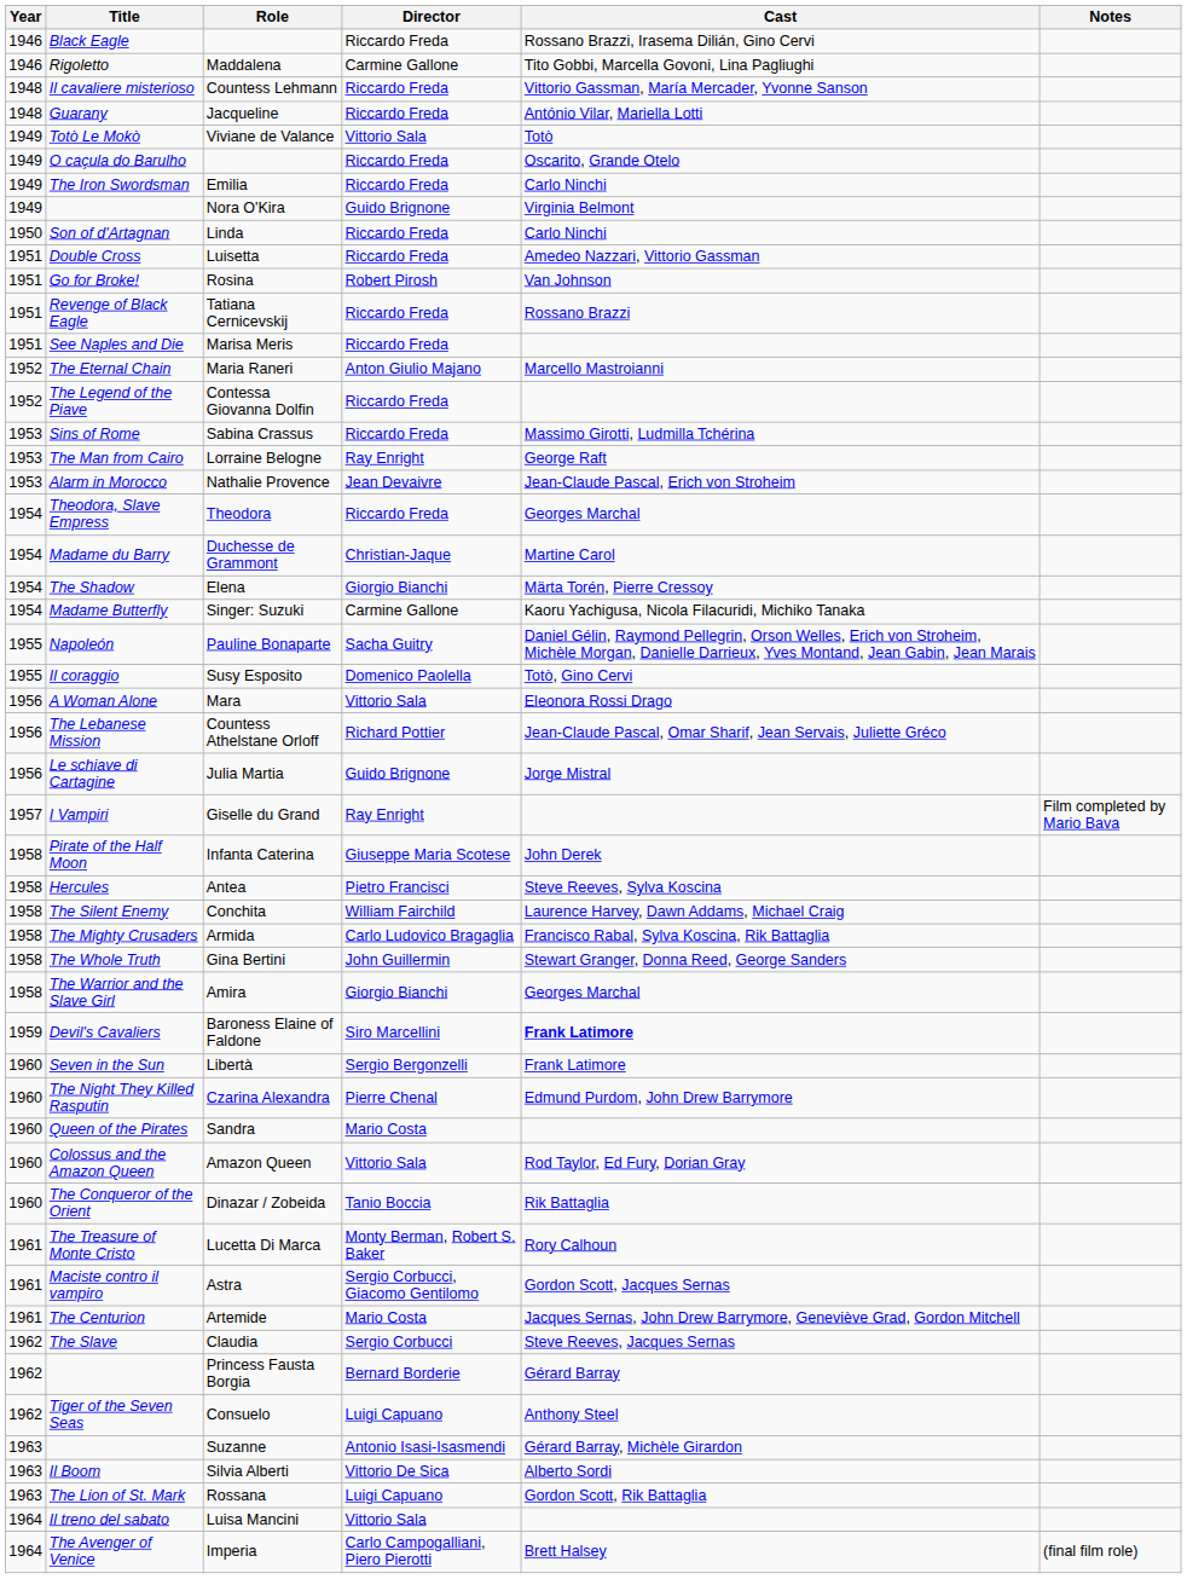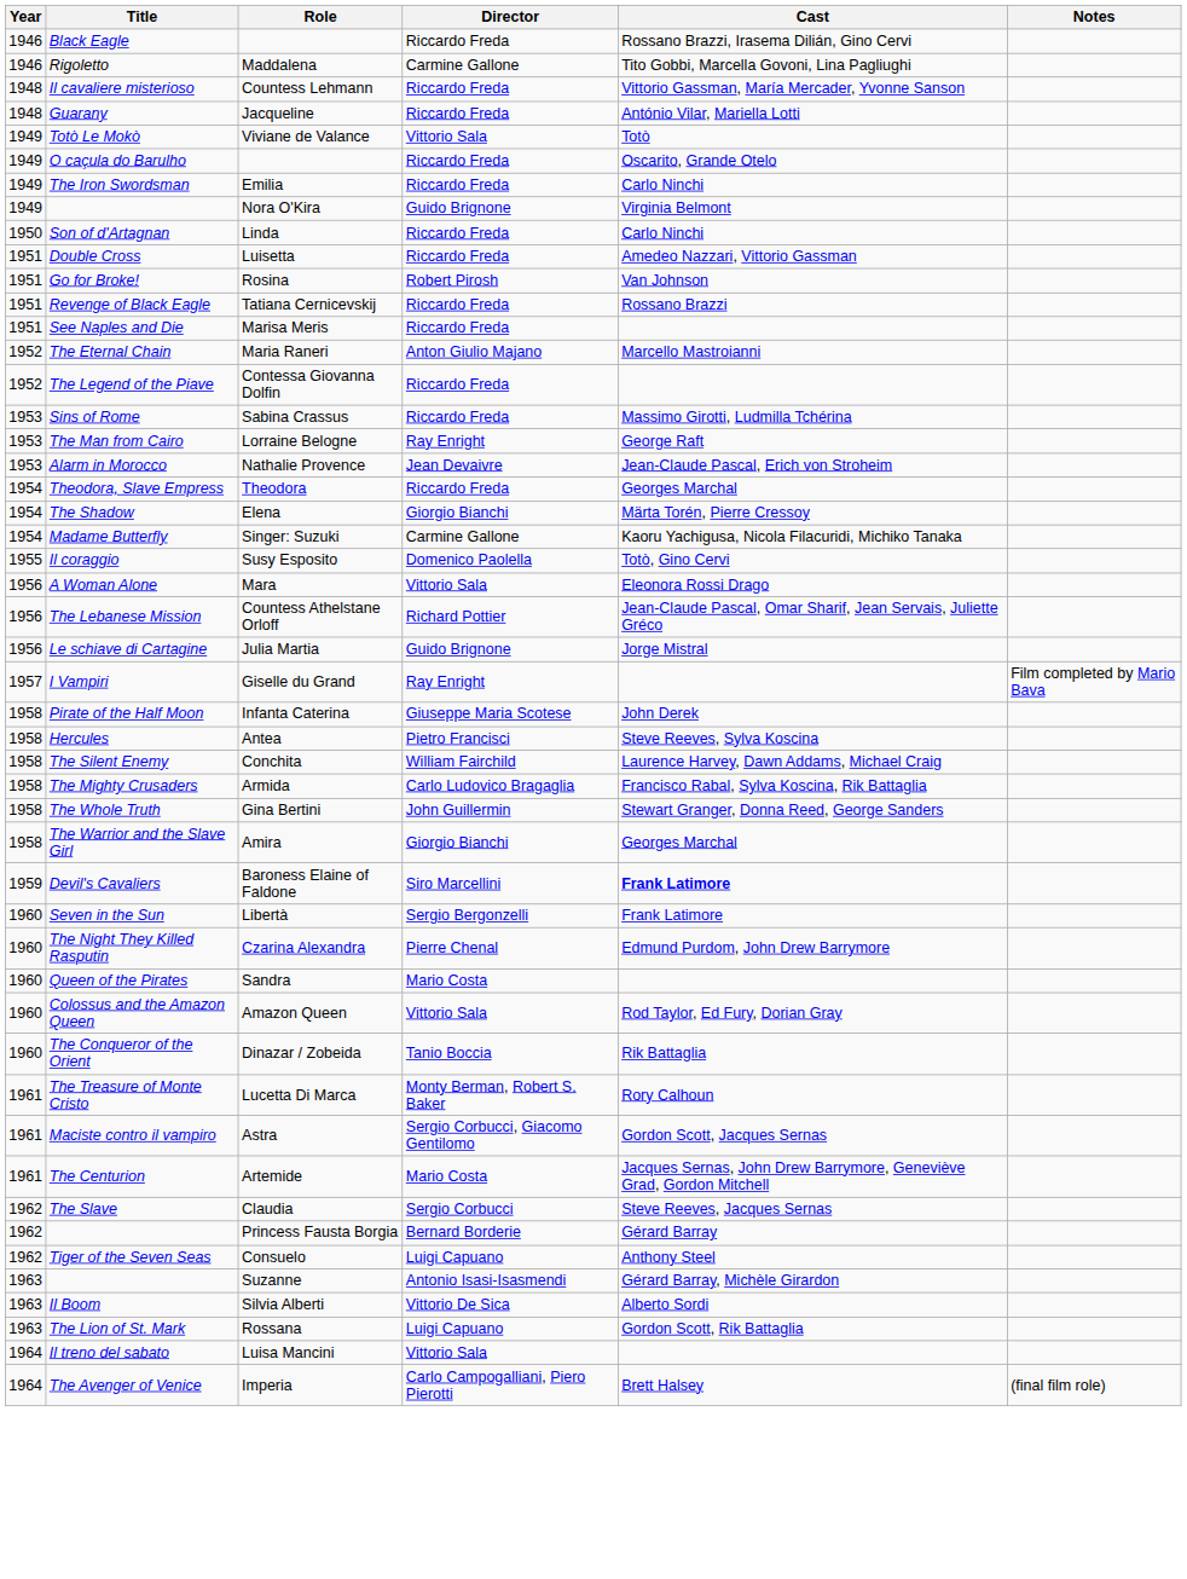 <table class="wikitable sortable">
 <tr>
 <th>Year</th>
 <th>Title</th>
 <th>Role</th>
 <th>Director</th>
 <th class="unsortable">Cast</th>
 <th class="unsortable">Notes</th>
 </tr>
 <tr>
 <td>1946</td>
 <td><em><a href='#'>Black Eagle</a></em></td>
 <td></td>
 <td>Riccardo Freda</td>
 <td>Rossano Brazzi, Irasema Dilián, Gino Cervi</td>
 <td></td>
 </tr>
 <tr>
 <td>1946</td>
 <td><em>Rigoletto</em></td>
 <td>Maddalena</td>
 <td>Carmine Gallone</td>
 <td>Tito Gobbi, Marcella Govoni, Lina Pagliughi</td>
 <td></td>
 </tr>
 <tr>
 <td>1948</td>
 <td><em><a href='#'>Il cavaliere misterioso</a></em></td>
 <td>Countess Lehmann</td>
 <td><a href='#'>Riccardo Freda</a></td>
 <td><a href='#'>Vittorio Gassman</a>, <a href='#'>María Mercader</a>, <a href='#'>Yvonne Sanson</a></td>
 <td></td>
 </tr>
 <tr>
 <td>1948</td>
 <td><em><a href='#'>Guarany</a></em></td>
 <td>Jacqueline</td>
 <td><a href='#'>Riccardo Freda</a></td>
 <td><a href='#'>António Vilar</a>, <a href='#'>Mariella Lotti</a></td>
 <td></td>
 </tr>
 <tr>
 <td>1949</td>
 <td><em><a href='#'>Totò Le Mokò</a></em></td>
 <td>Viviane de Valance</td>
 <td><a href='#'>Vittorio Sala</a></td>
 <td><a href='#'>Totò</a></td>
 <td></td>
 </tr>
 <tr>
 <td>1949</td>
 <td><em><a href='#'>O caçula do Barulho</a></em></td>
 <td></td>
 <td><a href='#'>Riccardo Freda</a></td>
 <td><a href='#'>Oscarito</a>, <a href='#'>Grande Otelo</a></td>
 <td></td>
 </tr>
 <tr>
 <td>1949</td>
 <td><em><a href='#'>The Iron Swordsman</a></em></td>
 <td>Emilia</td>
 <td><a href='#'>Riccardo Freda</a></td>
 <td><a href='#'>Carlo Ninchi</a></td>
 <td></td>
 </tr>
 <tr>
 <td>1949</td>
 <td><em></em></td>
 <td>Nora O'Kira</td>
 <td><a href='#'>Guido Brignone</a></td>
 <td><a href='#'>Virginia Belmont</a></td>
 <td></td>
 </tr>
 <tr>
 <td>1950</td>
 <td><em><a href='#'>Son of d'Artagnan</a></em></td>
 <td>Linda</td>
 <td><a href='#'>Riccardo Freda</a></td>
 <td><a href='#'>Carlo Ninchi</a></td>
 <td></td>
 </tr>
 <tr>
 <td>1951</td>
 <td><em><a href='#'>Double Cross</a></em></td>
 <td>Luisetta</td>
 <td><a href='#'>Riccardo Freda</a></td>
 <td><a href='#'>Amedeo Nazzari</a>, <a href='#'>Vittorio Gassman</a></td>
 <td></td>
 </tr>
 <tr>
 <td>1951</td>
 <td><em><a href='#'>Go for Broke!</a></em></td>
 <td>Rosina</td>
 <td><a href='#'>Robert Pirosh</a></td>
 <td><a href='#'>Van Johnson</a></td>
 <td></td>
 </tr>
 <tr>
 <td>1951</td>
 <td><em><a href='#'>Revenge of Black Eagle</a></em></td>
 <td>Tatiana Cernicevskij</td>
 <td><a href='#'>Riccardo Freda</a></td>
 <td><a href='#'>Rossano Brazzi</a></td>
 <td></td>
 </tr>
 <tr>
 <td>1951</td>
 <td><em><a href='#'>See Naples and Die</a></em></td>
 <td>Marisa Meris</td>
 <td><a href='#'>Riccardo Freda</a></td>
 <td></td>
 <td></td>
 </tr>
 <tr>
 <td>1952</td>
 <td><em><a href='#'>The Eternal Chain</a></em></td>
 <td>Maria Raneri</td>
 <td><a href='#'>Anton Giulio Majano</a></td>
 <td><a href='#'>Marcello Mastroianni</a></td>
 <td></td>
 </tr>
 <tr>
 <td>1952</td>
 <td><em><a href='#'>The Legend of the Piave</a></em></td>
 <td>Contessa Giovanna Dolfin</td>
 <td><a href='#'>Riccardo Freda</a></td>
 <td></td>
 <td></td>
 </tr>
 <tr>
 <td>1953</td>
 <td><em><a href='#'>Sins of Rome</a></em></td>
 <td>Sabina Crassus</td>
 <td><a href='#'>Riccardo Freda</a></td>
 <td><a href='#'>Massimo Girotti</a>, <a href='#'>Ludmilla Tchérina</a></td>
 <td></td>
 </tr>
 <tr>
 <td>1953</td>
 <td><em><a href='#'>The Man from Cairo</a></em></td>
 <td>Lorraine Belogne</td>
 <td><a href='#'>Ray Enright</a></td>
 <td><a href='#'>George Raft</a></td>
 <td></td>
 </tr>
 <tr>
 <td>1953</td>
 <td><em><a href='#'>Alarm in Morocco</a></em></td>
 <td>Nathalie Provence</td>
 <td><a href='#'>Jean Devaivre</a></td>
 <td><a href='#'>Jean-Claude Pascal</a>, <a href='#'>Erich von Stroheim</a></td>
 <td></td>
 </tr>
 <tr>
 <td>1954</td>
 <td><em><a href='#'>Theodora, Slave Empress</a></em></td>
 <td><a href='#'>Theodora</a></td>
 <td><a href='#'>Riccardo Freda</a></td>
 <td><a href='#'>Georges Marchal</a></td>
 <td></td>
 </tr>
 <tr>
 <td>1954</td>
-<td><em><a href='#'>Madame du Barry</a></em></td>
-<td><a href='#'>Duchesse de Grammont</a></td>
-<td><a href='#'>Christian-Jaque</a></td>
-<td><a href='#'>Martine Carol</a></td>
-<td></td>
-</tr>
-<tr>
-<td>1954</td>
 <td><em><a href='#'>The Shadow</a></em></td>
 <td>Elena</td>
 <td><a href='#'>Giorgio Bianchi</a></td>
 <td><a href='#'>Märta Torén</a>, <a href='#'>Pierre Cressoy</a></td>
 <td></td>
 </tr>
 <tr>
 <td>1954</td>
 <td><em><a href='#'>Madame Butterfly</a></em></td>
 <td>Singer: Suzuki</td>
 <td>Carmine Gallone</td>
 <td>Kaoru Yachigusa, Nicola Filacuridi, Michiko Tanaka</td>
-<td></td>
-</tr>
-<tr>
-<td>1955</td>
-<td><em><a href='#'>Napoleón</a></em></td>
-<td><a href='#'>Pauline Bonaparte</a></td>
-<td><a href='#'>Sacha Guitry</a></td>
-<td><a href='#'>Daniel Gélin</a>, <a href='#'>Raymond Pellegrin</a>, <a href='#'>Orson Welles</a>, <a href='#'>Erich von Stroheim</a>, <a href='#'>Michèle Morgan</a>, <a href='#'>Danielle Darrieux</a>, <a href='#'>Yves Montand</a>, <a href='#'>Jean Gabin</a>, <a href='#'>Jean Marais</a></td>
 <td></td>
 </tr>
 <tr>
 <td>1955</td>
 <td><em><a href='#'>Il coraggio</a></em></td>
 <td>Susy Esposito</td>
 <td><a href='#'>Domenico Paolella</a></td>
 <td><a href='#'>Totò</a>, <a href='#'>Gino Cervi</a></td>
 <td></td>
 </tr>
 <tr>
 <td>1956</td>
 <td><em><a href='#'>A Woman Alone</a></em></td>
 <td>Mara</td>
 <td><a href='#'>Vittorio Sala</a></td>
 <td><a href='#'>Eleonora Rossi Drago</a></td>
 <td></td>
 </tr>
 <tr>
 <td>1956</td>
 <td><em><a href='#'>The Lebanese Mission</a></em></td>
 <td>Countess Athelstane Orloff</td>
 <td><a href='#'>Richard Pottier</a></td>
 <td><a href='#'>Jean-Claude Pascal</a>, <a href='#'>Omar Sharif</a>, <a href='#'>Jean Servais</a>, <a href='#'>Juliette Gréco</a></td>
 <td></td>
 </tr>
 <tr>
 <td>1956</td>
 <td><em><a href='#'>Le schiave di Cartagine</a></em></td>
 <td>Julia Martia</td>
 <td><a href='#'>Guido Brignone</a></td>
 <td><a href='#'>Jorge Mistral</a></td>
 <td></td>
 </tr>
 <tr>
 <td>1957</td>
 <td><em><a href='#'>I Vampiri</a></em></td>
 <td>Giselle du Grand</td>
 <td><a href='#'>Ray Enright</a></td>
 <td></td>
 <td>Film completed by <a href='#'>Mario Bava</a></td>
 </tr>
 <tr>
 <td>1958</td>
 <td><em><a href='#'>Pirate of the Half Moon</a></em></td>
 <td>Infanta Caterina</td>
 <td><a href='#'>Giuseppe Maria Scotese</a></td>
 <td><a href='#'>John Derek</a></td>
 <td></td>
 </tr>
 <tr>
 <td>1958</td>
 <td><em><a href='#'>Hercules</a></em></td>
 <td>Antea</td>
 <td><a href='#'>Pietro Francisci</a></td>
 <td><a href='#'>Steve Reeves</a>, <a href='#'>Sylva Koscina</a></td>
 <td></td>
 </tr>
 <tr>
 <td>1958</td>
 <td><em><a href='#'>The Silent Enemy</a></em></td>
 <td>Conchita</td>
 <td><a href='#'>William Fairchild</a></td>
 <td><a href='#'>Laurence Harvey</a>, <a href='#'>Dawn Addams</a>, <a href='#'>Michael Craig</a></td>
 <td></td>
 </tr>
 <tr>
 <td>1958</td>
 <td><em><a href='#'>The Mighty Crusaders</a></em></td>
 <td>Armida</td>
 <td><a href='#'>Carlo Ludovico Bragaglia</a></td>
 <td><a href='#'>Francisco Rabal</a>, <a href='#'>Sylva Koscina</a>, <a href='#'>Rik Battaglia</a></td>
 <td></td>
 </tr>
 <tr>
 <td>1958</td>
 <td><em><a href='#'>The Whole Truth</a></em></td>
 <td>Gina Bertini</td>
 <td><a href='#'>John Guillermin</a></td>
 <td><a href='#'>Stewart Granger</a>, <a href='#'>Donna Reed</a>, <a href='#'>George Sanders</a></td>
 <td></td>
 </tr>
 <tr>
 <td>1958</td>
 <td><em><a href='#'>The Warrior and the Slave Girl</a></em></td>
 <td>Amira</td>
 <td><a href='#'>Giorgio Bianchi</a></td>
 <td><a href='#'>Georges Marchal</a></td>
 <td></td>
 </tr>
 <tr>
 <td>1959</td>
 <td><em><a href='#'>Devil's Cavaliers</a></em></td>
 <td>Baroness Elaine of Faldone</td>
 <td><a href='#'>Siro Marcellini</a></td>
 <td><strong><a href='#'>Frank Latimore</a></strong></td>
 <td></td>
 </tr>
 <tr>
 <td>1960</td>
 <td><em><a href='#'>Seven in the Sun</a></em></td>
 <td>Libertà</td>
 <td><a href='#'>Sergio Bergonzelli</a></td>
 <td><a href='#'>Frank Latimore</a></td>
 <td></td>
 </tr>
 <tr>
 <td>1960</td>
 <td><em><a href='#'>The Night They Killed Rasputin</a></em></td>
 <td><a href='#'>Czarina Alexandra</a></td>
 <td><a href='#'>Pierre Chenal</a></td>
 <td><a href='#'>Edmund Purdom</a>, <a href='#'>John Drew Barrymore</a></td>
 <td></td>
 </tr>
 <tr>
 <td>1960</td>
 <td><em><a href='#'>Queen of the Pirates</a></em></td>
 <td>Sandra</td>
 <td><a href='#'>Mario Costa</a></td>
 <td></td>
 <td></td>
 </tr>
 <tr>
 <td>1960</td>
 <td><em><a href='#'>Colossus and the Amazon Queen</a></em></td>
 <td>Amazon Queen</td>
 <td><a href='#'>Vittorio Sala</a></td>
 <td><a href='#'>Rod Taylor</a>, <a href='#'>Ed Fury</a>, <a href='#'>Dorian Gray</a></td>
 <td></td>
 </tr>
 <tr>
 <td>1960</td>
 <td><em><a href='#'>The Conqueror of the Orient</a></em></td>
 <td>Dinazar / Zobeida</td>
 <td><a href='#'>Tanio Boccia</a></td>
 <td><a href='#'>Rik Battaglia</a></td>
 <td></td>
 </tr>
 <tr>
 <td>1961</td>
 <td><em><a href='#'>The Treasure of Monte Cristo</a></em></td>
 <td>Lucetta Di Marca</td>
 <td><a href='#'>Monty Berman</a>, <a href='#'>Robert S. Baker</a></td>
 <td><a href='#'>Rory Calhoun</a></td>
 <td></td>
 </tr>
 <tr>
 <td>1961</td>
 <td><em><a href='#'>Maciste contro il vampiro</a></em></td>
 <td>Astra</td>
 <td><a href='#'>Sergio Corbucci</a>, <a href='#'>Giacomo Gentilomo</a></td>
 <td><a href='#'>Gordon Scott</a>, <a href='#'>Jacques Sernas</a></td>
 <td></td>
 </tr>
 <tr>
 <td>1961</td>
 <td><em><a href='#'>The Centurion</a></em></td>
 <td>Artemide</td>
 <td><a href='#'>Mario Costa</a></td>
 <td><a href='#'>Jacques Sernas</a>, <a href='#'>John Drew Barrymore</a>, <a href='#'>Geneviève Grad</a>, <a href='#'>Gordon Mitchell</a></td>
 <td></td>
 </tr>
 <tr>
 <td>1962</td>
 <td><em><a href='#'>The Slave</a></em></td>
 <td>Claudia</td>
 <td><a href='#'>Sergio Corbucci</a></td>
 <td><a href='#'>Steve Reeves</a>, <a href='#'>Jacques Sernas</a></td>
 <td></td>
 </tr>
 <tr>
 <td>1962</td>
 <td><em></em></td>
 <td>Princess Fausta Borgia</td>
 <td><a href='#'>Bernard Borderie</a></td>
 <td><a href='#'>Gérard Barray</a></td>
 <td></td>
 </tr>
 <tr>
 <td>1962</td>
 <td><em><a href='#'>Tiger of the Seven Seas</a></em></td>
 <td>Consuelo</td>
 <td><a href='#'>Luigi Capuano</a></td>
 <td><a href='#'>Anthony Steel</a></td>
 <td></td>
 </tr>
 <tr>
 <td>1963</td>
 <td><em></em></td>
 <td>Suzanne</td>
 <td><a href='#'>Antonio Isasi-Isasmendi</a></td>
 <td><a href='#'>Gérard Barray</a>, <a href='#'>Michèle Girardon</a></td>
 <td></td>
 </tr>
 <tr>
 <td>1963</td>
 <td><em><a href='#'>Il Boom</a></em></td>
 <td>Silvia Alberti</td>
 <td><a href='#'>Vittorio De Sica</a></td>
 <td><a href='#'>Alberto Sordi</a></td>
 <td></td>
 </tr>
 <tr>
 <td>1963</td>
 <td><em><a href='#'>The Lion of St. Mark</a></em></td>
 <td>Rossana</td>
 <td><a href='#'>Luigi Capuano</a></td>
 <td><a href='#'>Gordon Scott</a>, <a href='#'>Rik Battaglia</a></td>
 <td></td>
 </tr>
 <tr>
 <td>1964</td>
 <td><em><a href='#'>Il treno del sabato</a></em></td>
 <td>Luisa Mancini</td>
 <td><a href='#'>Vittorio Sala</a></td>
 <td></td>
 <td></td>
 </tr>
 <tr>
 <td>1964</td>
 <td><em><a href='#'>The Avenger of Venice</a></em></td>
 <td>Imperia</td>
 <td><a href='#'>Carlo Campogalliani</a>, <a href='#'>Piero Pierotti</a></td>
 <td><a href='#'>Brett Halsey</a></td>
 <td>(final film role)</td>
 </tr>
 </table>
